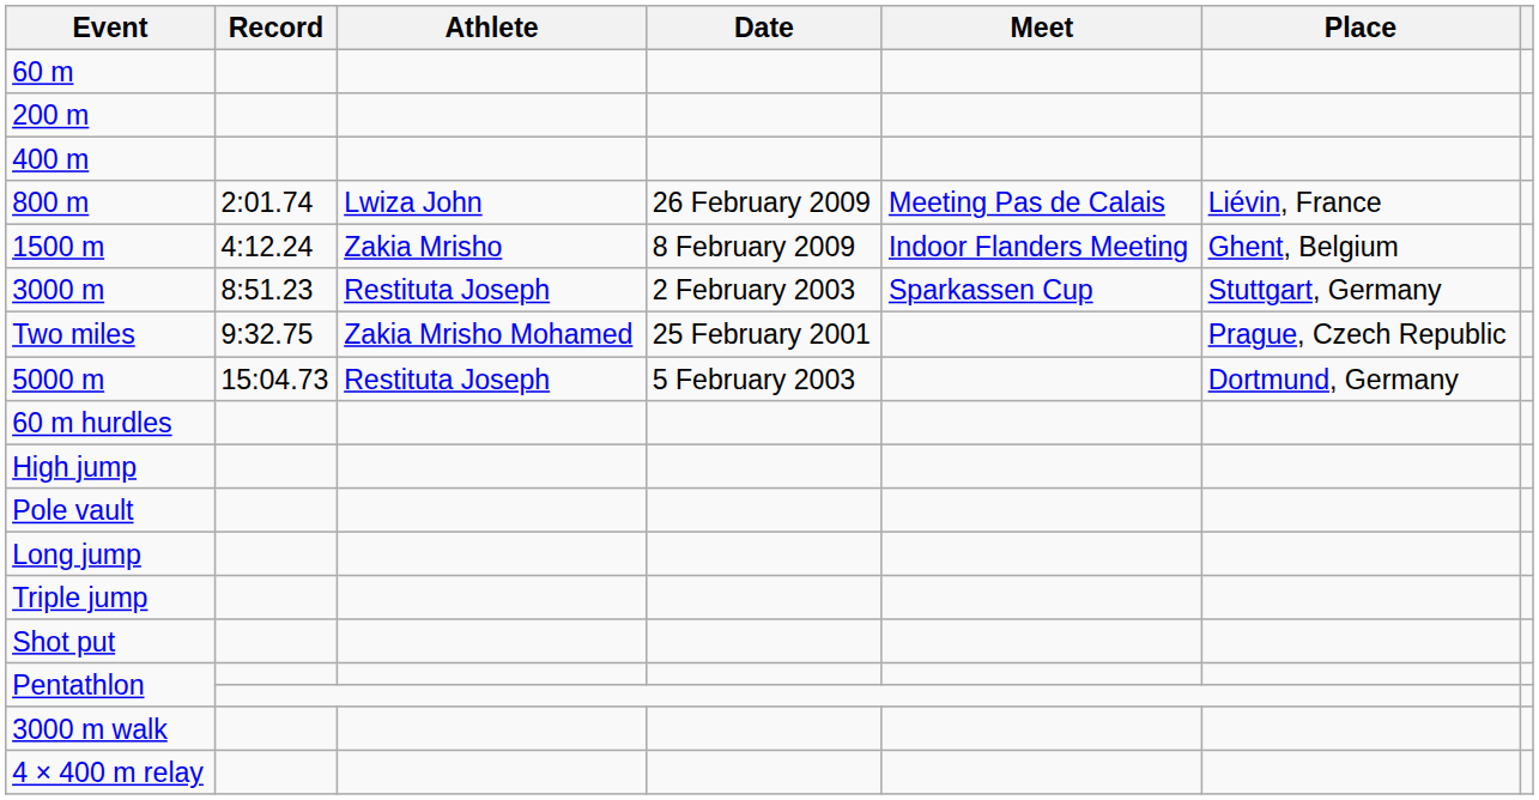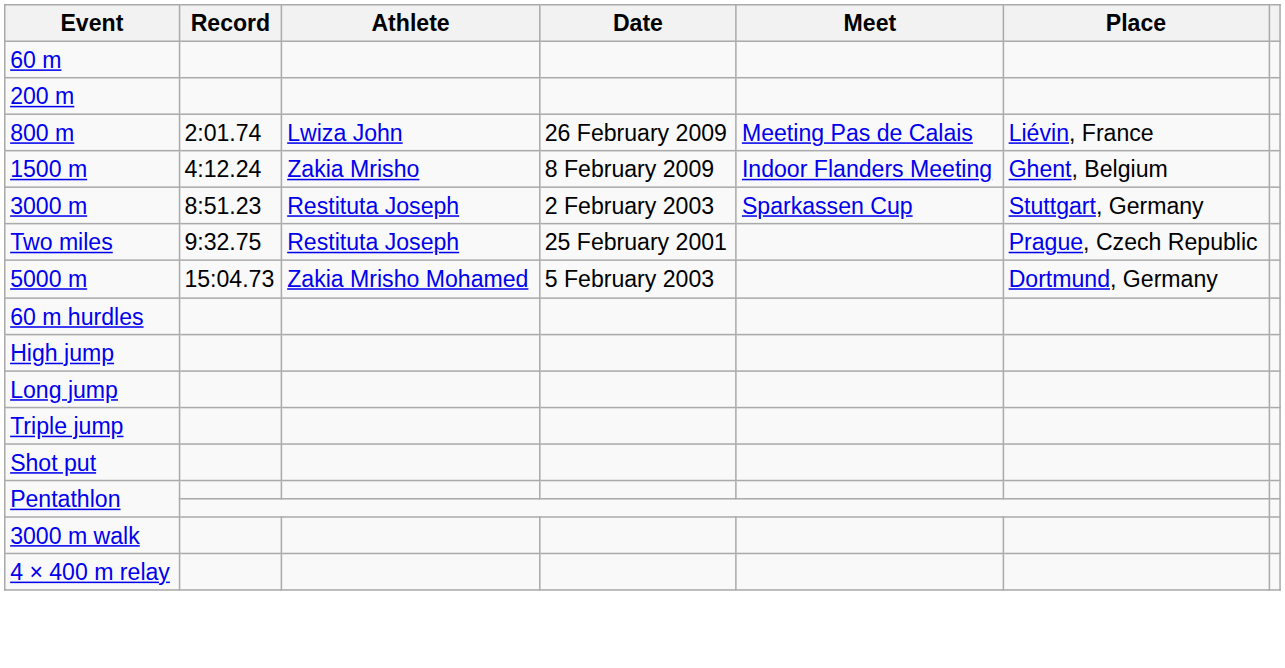 <table class="wikitable" style="font-size:95%; width: 95%;">
 <tr>
 <th>Event</th>
 <th>Record</th>
 <th>Athlete</th>
 <th>Date</th>
 <th>Meet</th>
 <th>Place</th>
 <th></th>
 </tr>
 <tr>
 <td><a href='#'>60 m</a></td>
 <td></td>
 <td></td>
 <td></td>
 <td></td>
 <td></td>
 <td></td>
 </tr>
 <tr>
 <td><a href='#'>200 m</a></td>
-<td></td>
-<td></td>
-<td></td>
-<td></td>
-<td></td>
-<td></td>
-</tr>
-<tr>
-<td><a href='#'>400 m</a></td>
 <td></td>
 <td></td>
 <td></td>
 <td></td>
 <td></td>
 <td></td>
 </tr>
 <tr>
 <td><a href='#'>800 m</a></td>
 <td>2:01.74</td>
 <td><a href='#'>Lwiza John</a></td>
 <td>26 February 2009</td>
 <td><a href='#'>Meeting Pas de Calais</a></td>
 <td><a href='#'>Liévin</a>, France</td>
 <td></td>
 </tr>
 <tr>
 <td><a href='#'>1500 m</a></td>
 <td>4:12.24</td>
 <td><a href='#'>Zakia Mrisho</a></td>
 <td>8 February 2009</td>
 <td><a href='#'>Indoor Flanders Meeting</a></td>
 <td><a href='#'>Ghent</a>, Belgium</td>
 <td></td>
 </tr>
 <tr>
 <td><a href='#'>3000 m</a></td>
 <td>8:51.23</td>
 <td><a href='#'>Restituta Joseph</a></td>
 <td>2 February 2003</td>
 <td><a href='#'>Sparkassen Cup</a></td>
 <td><a href='#'>Stuttgart</a>, Germany</td>
 <td></td>
 </tr>
 <tr>
 <td><a href='#'>Two miles</a></td>
 <td>9:32.75</td>
-<td><a href='#'>Zakia Mrisho Mohamed</a></td>
+<td><a href='#'>Restituta Joseph</a></td>
 <td>25 February 2001</td>
 <td></td>
 <td><a href='#'>Prague</a>, Czech Republic</td>
 <td></td>
 </tr>
 <tr>
 <td><a href='#'>5000 m</a></td>
 <td>15:04.73</td>
-<td><a href='#'>Restituta Joseph</a></td>
+<td><a href='#'>Zakia Mrisho Mohamed</a></td>
 <td>5 February 2003</td>
 <td></td>
 <td><a href='#'>Dortmund</a>, Germany</td>
 <td></td>
 </tr>
 <tr>
 <td><a href='#'>60 m hurdles</a></td>
 <td></td>
 <td></td>
 <td></td>
 <td></td>
 <td></td>
 <td></td>
 </tr>
 <tr>
 <td><a href='#'>High jump</a></td>
-<td></td>
-<td></td>
-<td></td>
-<td></td>
-<td></td>
-<td></td>
-</tr>
-<tr>
-<td><a href='#'>Pole vault</a></td>
 <td></td>
 <td></td>
 <td></td>
 <td></td>
 <td></td>
 <td></td>
 </tr>
 <tr>
 <td><a href='#'>Long jump</a></td>
 <td></td>
 <td></td>
 <td></td>
 <td></td>
 <td></td>
 <td></td>
 </tr>
 <tr>
 <td><a href='#'>Triple jump</a></td>
 <td></td>
 <td></td>
 <td></td>
 <td></td>
 <td></td>
 <td></td>
 </tr>
 <tr>
 <td><a href='#'>Shot put</a></td>
 <td></td>
 <td></td>
 <td></td>
 <td></td>
 <td></td>
 <td></td>
 </tr>
 <tr>
 <td rowspan=2><a href='#'>Pentathlon</a></td>
 <td></td>
 <td></td>
 <td></td>
 <td></td>
 <td></td>
 <td></td>
 </tr>
 <tr>
 <td colspan=5></td>
 <td></td>
 </tr>
 <tr>
 <td><a href='#'>3000 m walk</a></td>
 <td></td>
 <td></td>
 <td></td>
 <td></td>
 <td></td>
 <td></td>
 </tr>
 <tr>
 <td><a href='#'>4 × 400 m relay</a></td>
 <td></td>
 <td></td>
 <td></td>
 <td></td>
 <td></td>
 <td></td>
 </tr>
 </table>
